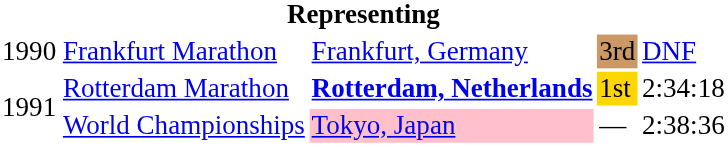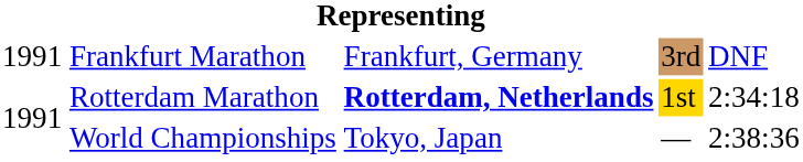 <table>
 <tr>
 <th colspan="5">Representing </th>
 </tr>
 <tr>
-<td>1990</td>
+<td>1991</td>
 <td><a href='#'>Frankfurt Marathon</a></td>
 <td><a href='#'>Frankfurt, Germany</a></td>
 <td bgcolor="cc9966">3rd</td>
 <td><a href='#'>DNF</a></td>
 </tr>
 <tr>
 <td rowspan=2>1991</td>
 <td><a href='#'>Rotterdam Marathon</a></td>
 <td><strong><a href='#'>Rotterdam, Netherlands</a></strong></td>
 <td bgcolor="gold">1st</td>
 <td>2:34:18</td>
 </tr>
 <tr>
 <td><a href='#'>World Championships</a></td>
-<td style="background: pink;"><a href='#'>Tokyo, Japan</a></td>
+<td><a href='#'>Tokyo, Japan</a></td>
 <td>—</td>
 <td>2:38:36</td>
 </tr>
 </table>
